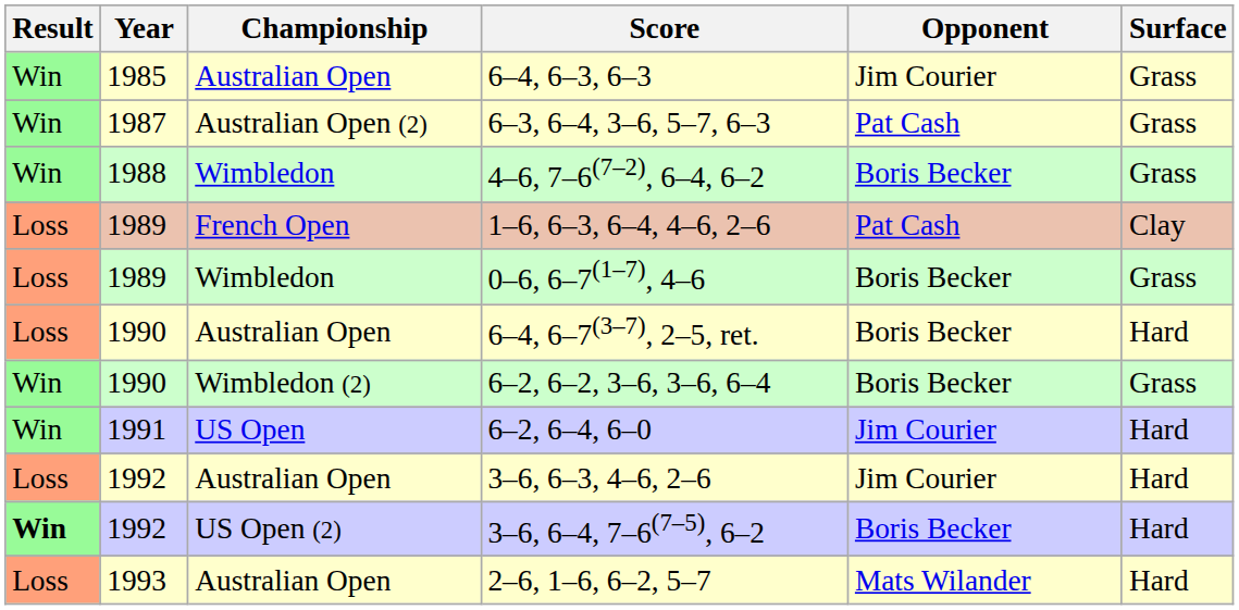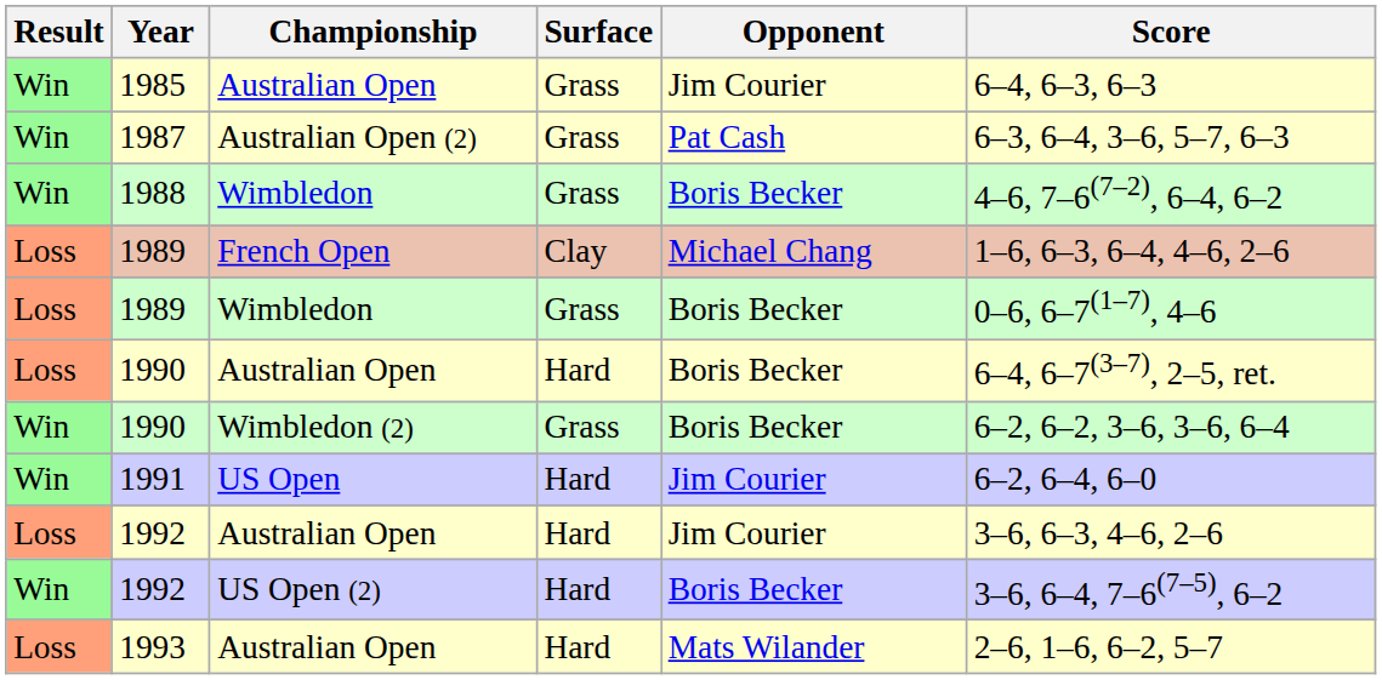 <table class="sortable wikitable">
 <tr>
 <th style="width:40px">Result</th>
 <th style="width:40px">Year</th>
 <th style="width:150px">Championship</th>
+<th style="width:50px">Surface</th>
+<th style="width:140px">Opponent</th>
 <th style="width:190px" class="unsortable">Score</th>
-<th style="width:140px">Opponent</th>
-<th style="width:50px">Surface</th>
 </tr>
 <tr bgcolor=#FFFFCC>
 <td style="background:#98fb98;">Win</td>
 <td>1985</td>
 <td><a href='#'>Australian Open</a></td>
+<td>Grass</td>
+<td> Jim Courier</td>
 <td>6–4, 6–3, 6–3</td>
-<td> Jim Courier</td>
-<td>Grass</td>
 </tr>
 <tr bgcolor=#FFFFCC>
 <td style="background:#98fb98;">Win</td>
 <td>1987</td>
 <td>Australian Open <small>(2)</small></td>
+<td>Grass</td>
+<td> <a href='#'>Pat Cash</a></td>
 <td>6–3, 6–4, 3–6, 5–7, 6–3</td>
-<td> <a href='#'>Pat Cash</a></td>
-<td>Grass</td>
 </tr>
 <tr bgcolor=#CCFFCC>
 <td style="background:#98fb98;">Win</td>
 <td>1988</td>
 <td><a href='#'>Wimbledon</a></td>
+<td>Grass</td>
+<td> <a href='#'>Boris Becker</a></td>
 <td>4–6, 7–6<sup>(7–2)</sup>, 6–4, 6–2</td>
-<td> <a href='#'>Boris Becker</a></td>
-<td>Grass</td>
 </tr>
 <tr bgcolor=#EBC2AF>
 <td style="background:#ffa07a;">Loss</td>
 <td>1989</td>
 <td><a href='#'>French Open</a></td>
+<td>Clay</td>
+<td> <a href='#'>Michael Chang</a></td>
 <td>1–6, 6–3, 6–4, 4–6, 2–6</td>
-<td> <a href='#'>Pat Cash</a></td>
-<td>Clay</td>
 </tr>
 <tr bgcolor=#CCFFCC>
 <td style="background:#ffa07a;">Loss</td>
 <td>1989</td>
 <td>Wimbledon</td>
+<td>Grass</td>
+<td> Boris Becker</td>
 <td>0–6, 6–7<sup>(1–7)</sup>, 4–6</td>
-<td> Boris Becker</td>
-<td>Grass</td>
 </tr>
 <tr bgcolor=#FFFFCC>
 <td style="background:#ffa07a;">Loss</td>
 <td>1990</td>
 <td>Australian Open</td>
+<td>Hard</td>
+<td> Boris Becker</td>
 <td>6–4, 6–7<sup>(3–7)</sup>, 2–5, ret.</td>
-<td> Boris Becker</td>
-<td>Hard</td>
 </tr>
 <tr bgcolor=#CCFFCC>
 <td style="background:#98fb98;">Win</td>
 <td>1990</td>
 <td>Wimbledon <small>(2)</small></td>
+<td>Grass</td>
+<td> Boris Becker</td>
 <td>6–2, 6–2, 3–6, 3–6, 6–4</td>
-<td> Boris Becker</td>
-<td>Grass</td>
 </tr>
 <tr bgcolor=#CCCCFF>
 <td style="background:#98fb98;">Win</td>
 <td>1991</td>
 <td><a href='#'>US Open</a></td>
+<td>Hard</td>
+<td> <a href='#'>Jim Courier</a></td>
 <td>6–2, 6–4, 6–0</td>
-<td> <a href='#'>Jim Courier</a></td>
-<td>Hard</td>
 </tr>
 <tr bgcolor=#FFFFCC>
 <td style="background:#ffa07a;">Loss</td>
 <td>1992</td>
 <td>Australian Open</td>
+<td>Hard</td>
+<td> Jim Courier</td>
 <td>3–6, 6–3, 4–6, 2–6</td>
-<td> Jim Courier</td>
-<td>Hard</td>
 </tr>
 <tr bgcolor=#CCCCFF>
-<td style="background:#98fb98;"><strong>Win</strong></td>
+<td style="background:#98fb98;">Win</td>
 <td>1992</td>
 <td>US Open <small>(2)</small></td>
+<td>Hard</td>
+<td> <a href='#'>Boris Becker</a></td>
 <td>3–6, 6–4, 7–6<sup>(7–5)</sup>, 6–2</td>
-<td> <a href='#'>Boris Becker</a></td>
-<td>Hard</td>
 </tr>
 <tr bgcolor=#FFFFCC>
 <td style="background:#ffa07a;">Loss</td>
 <td>1993</td>
 <td>Australian Open</td>
+<td>Hard</td>
+<td> <a href='#'>Mats Wilander</a></td>
 <td>2–6, 1–6, 6–2, 5–7</td>
-<td> <a href='#'>Mats Wilander</a></td>
-<td>Hard</td>
 </tr>
 </table>
